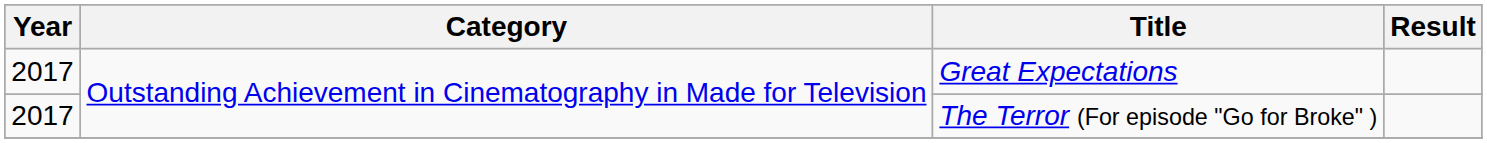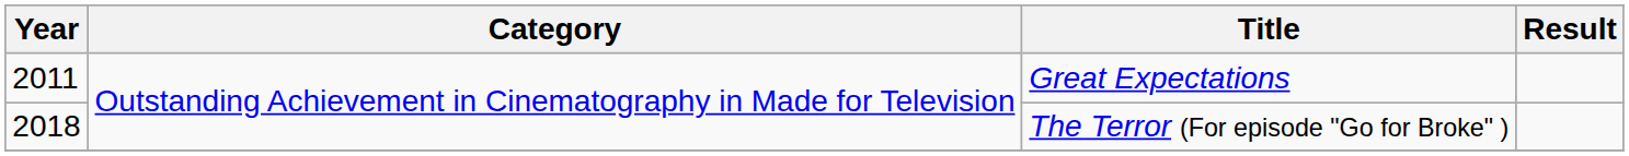 <table class="wikitable">
 <tr>
 <th>Year</th>
 <th>Category</th>
 <th>Title</th>
 <th>Result</th>
 </tr>
 <tr>
-<td>2017</td>
+<td>2011</td>
 <td rowspan=2><a href='#'>Outstanding Achievement in Cinematography in Made for Television</a></td>
 <td><em><a href='#'>Great Expectations</a></em></td>
 <td></td>
 </tr>
 <tr>
-<td>2017</td>
+<td>2018</td>
 <td><em><a href='#'>The Terror</a></em> <small>(For episode "Go for Broke" )</small></td>
 <td></td>
 </tr>
 <tr>
 </tr>
 </table>
